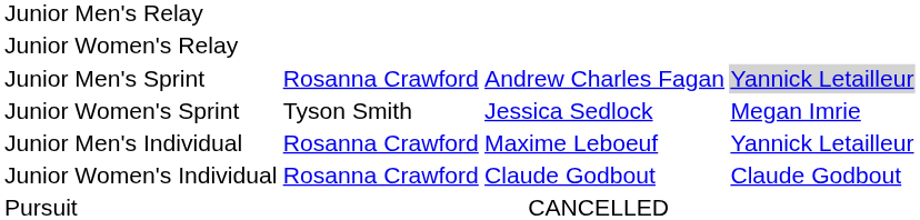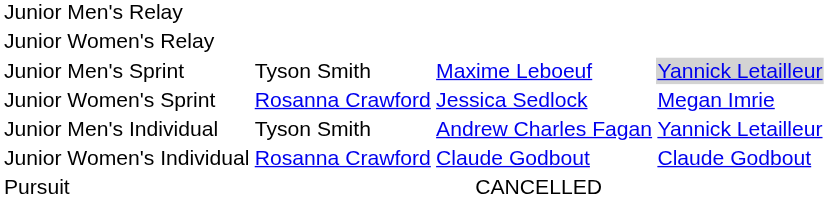 <table>
 <tr>
 <td>Junior Men's Relay</td>
 <td></td>
 <td></td>
 <td></td>
 </tr>
 <tr>
 <td>Junior Women's Relay</td>
 <td></td>
 <td></td>
 <td></td>
 </tr>
 <tr>
 <td>Junior Men's Sprint</td>
-<td> <a href='#'>Rosanna Crawford</a></td>
-<td> <a href='#'>Andrew Charles Fagan</a></td>
+<td> Tyson Smith</td>
+<td> <a href='#'>Maxime Leboeuf</a></td>
 <td style="background: lightgrey;"> <a href='#'>Yannick Letailleur</a></td>
 </tr>
 <tr>
 <td>Junior Women's Sprint</td>
-<td> Tyson Smith</td>
+<td> <a href='#'>Rosanna Crawford</a></td>
 <td> <a href='#'>Jessica Sedlock</a></td>
 <td> <a href='#'>Megan Imrie</a></td>
 </tr>
 <tr>
 <td>Junior Men's Individual</td>
-<td> <a href='#'>Rosanna Crawford</a></td>
-<td> <a href='#'>Maxime Leboeuf</a></td>
+<td> Tyson Smith</td>
+<td> <a href='#'>Andrew Charles Fagan</a></td>
 <td> <a href='#'>Yannick Letailleur</a></td>
 </tr>
 <tr>
 <td>Junior Women's Individual</td>
 <td> <a href='#'>Rosanna Crawford</a></td>
 <td> <a href='#'>Claude Godbout</a></td>
 <td> <a href='#'>Claude Godbout</a></td>
 </tr>
 <tr>
 <td>Pursuit</td>
 <td colspan="3" align="center">CANCELLED</td>
 </tr>
 </table>
